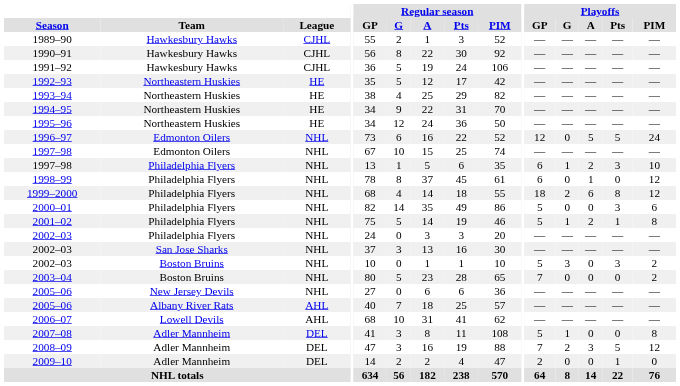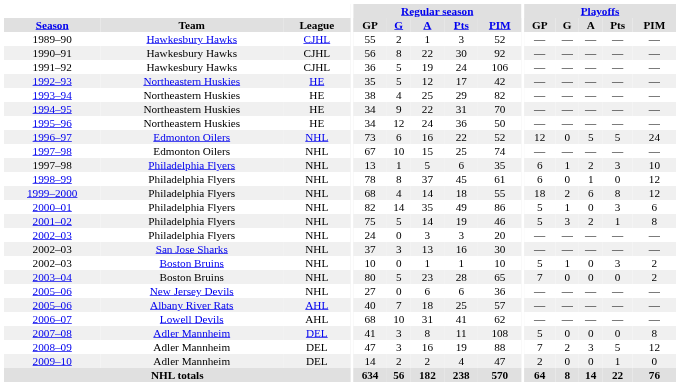 <table border="0" cellpadding="1" cellspacing="0" style="text-align:center; width:60em">
 <tr bgcolor="#e0e0e0">
 <th colspan="3"  bgcolor="#ffffff"></th>
 <th rowspan="100" bgcolor="#ffffff"></th>
 <th colspan="5"><a href='#'>Regular season</a></th>
 <th rowspan="100" bgcolor="#ffffff"></th>
 <th colspan="5"><a href='#'>Playoffs</a></th>
 </tr>
 <tr bgcolor="#e0e0e0">
 <th><a href='#'>Season</a></th>
 <th>Team</th>
 <th>League</th>
 <th>GP</th>
 <th><a href='#'>G</a></th>
 <th><a href='#'>A</a></th>
 <th><a href='#'>Pts</a></th>
 <th><a href='#'>PIM</a></th>
 <th>GP</th>
 <th>G</th>
 <th>A</th>
 <th>Pts</th>
 <th>PIM</th>
 </tr>
 <tr>
 <td>1989–90</td>
 <td><a href='#'>Hawkesbury Hawks</a></td>
 <td><a href='#'>CJHL</a></td>
 <td>55</td>
 <td>2</td>
 <td>1</td>
 <td>3</td>
 <td>52</td>
 <td>—</td>
 <td>—</td>
 <td>—</td>
 <td>—</td>
 <td>—</td>
 </tr>
 <tr bgcolor="#f0f0f0">
 <td>1990–91</td>
 <td>Hawkesbury Hawks</td>
 <td>CJHL</td>
 <td>56</td>
 <td>8</td>
 <td>22</td>
 <td>30</td>
 <td>92</td>
 <td>—</td>
 <td>—</td>
 <td>—</td>
 <td>—</td>
 <td>—</td>
 </tr>
 <tr>
 <td>1991–92</td>
 <td>Hawkesbury Hawks</td>
 <td>CJHL</td>
 <td>36</td>
 <td>5</td>
 <td>19</td>
 <td>24</td>
 <td>106</td>
 <td>—</td>
 <td>—</td>
 <td>—</td>
 <td>—</td>
 <td>—</td>
 </tr>
 <tr bgcolor="#f0f0f0">
 <td><a href='#'>1992–93</a></td>
 <td><a href='#'>Northeastern Huskies</a></td>
 <td><a href='#'>HE</a></td>
 <td>35</td>
 <td>5</td>
 <td>12</td>
 <td>17</td>
 <td>42</td>
 <td>—</td>
 <td>—</td>
 <td>—</td>
 <td>—</td>
 <td>—</td>
 </tr>
 <tr>
 <td><a href='#'>1993–94</a></td>
 <td>Northeastern Huskies</td>
 <td>HE</td>
 <td>38</td>
 <td>4</td>
 <td>25</td>
 <td>29</td>
 <td>82</td>
 <td>—</td>
 <td>—</td>
 <td>—</td>
 <td>—</td>
 <td>—</td>
 </tr>
 <tr bgcolor="#f0f0f0">
 <td><a href='#'>1994–95</a></td>
 <td>Northeastern Huskies</td>
 <td>HE</td>
 <td>34</td>
 <td>9</td>
 <td>22</td>
 <td>31</td>
 <td>70</td>
 <td>—</td>
 <td>—</td>
 <td>—</td>
 <td>—</td>
 <td>—</td>
 </tr>
 <tr>
 <td><a href='#'>1995–96</a></td>
 <td>Northeastern Huskies</td>
 <td>HE</td>
 <td>34</td>
 <td>12</td>
 <td>24</td>
 <td>36</td>
 <td>50</td>
 <td>—</td>
 <td>—</td>
 <td>—</td>
 <td>—</td>
 <td>—</td>
 </tr>
 <tr bgcolor="#f0f0f0">
 <td><a href='#'>1996–97</a></td>
 <td><a href='#'>Edmonton Oilers</a></td>
 <td><a href='#'>NHL</a></td>
 <td>73</td>
 <td>6</td>
 <td>16</td>
 <td>22</td>
 <td>52</td>
 <td>12</td>
 <td>0</td>
 <td>5</td>
 <td>5</td>
 <td>24</td>
 </tr>
 <tr>
 <td><a href='#'>1997–98</a></td>
 <td>Edmonton Oilers</td>
 <td>NHL</td>
 <td>67</td>
 <td>10</td>
 <td>15</td>
 <td>25</td>
 <td>74</td>
 <td>—</td>
 <td>—</td>
 <td>—</td>
 <td>—</td>
 <td>—</td>
 </tr>
 <tr bgcolor="#f0f0f0">
 <td>1997–98</td>
 <td><a href='#'>Philadelphia Flyers</a></td>
 <td>NHL</td>
 <td>13</td>
 <td>1</td>
 <td>5</td>
 <td>6</td>
 <td>35</td>
 <td>6</td>
 <td>1</td>
 <td>2</td>
 <td>3</td>
 <td>10</td>
 </tr>
 <tr>
 <td><a href='#'>1998–99</a></td>
 <td>Philadelphia Flyers</td>
 <td>NHL</td>
 <td>78</td>
 <td>8</td>
 <td>37</td>
 <td>45</td>
 <td>61</td>
 <td>6</td>
 <td>0</td>
 <td>1</td>
 <td>0</td>
 <td>12</td>
 </tr>
 <tr bgcolor="#f0f0f0">
 <td><a href='#'>1999–2000</a></td>
 <td>Philadelphia Flyers</td>
 <td>NHL</td>
 <td>68</td>
 <td>4</td>
 <td>14</td>
 <td>18</td>
 <td>55</td>
 <td>18</td>
 <td>2</td>
 <td>6</td>
 <td>8</td>
 <td>12</td>
 </tr>
 <tr>
 <td><a href='#'>2000–01</a></td>
 <td>Philadelphia Flyers</td>
 <td>NHL</td>
 <td>82</td>
 <td>14</td>
 <td>35</td>
 <td>49</td>
 <td>86</td>
 <td>5</td>
-<td>0</td>
+<td>1</td>
 <td>0</td>
 <td>3</td>
 <td>6</td>
 </tr>
 <tr bgcolor="#f0f0f0">
 <td><a href='#'>2001–02</a></td>
 <td>Philadelphia Flyers</td>
 <td>NHL</td>
 <td>75</td>
 <td>5</td>
 <td>14</td>
 <td>19</td>
 <td>46</td>
 <td>5</td>
-<td>1</td>
+<td>3</td>
 <td>2</td>
 <td>1</td>
 <td>8</td>
 </tr>
 <tr>
 <td><a href='#'>2002–03</a></td>
 <td>Philadelphia Flyers</td>
 <td>NHL</td>
 <td>24</td>
 <td>0</td>
 <td>3</td>
 <td>3</td>
 <td>20</td>
 <td>—</td>
 <td>—</td>
 <td>—</td>
 <td>—</td>
 <td>—</td>
 </tr>
 <tr bgcolor="#f0f0f0">
 <td>2002–03</td>
 <td><a href='#'>San Jose Sharks</a></td>
 <td>NHL</td>
 <td>37</td>
 <td>3</td>
 <td>13</td>
 <td>16</td>
 <td>30</td>
 <td>—</td>
 <td>—</td>
 <td>—</td>
 <td>—</td>
 <td>—</td>
 </tr>
 <tr>
 <td>2002–03</td>
 <td><a href='#'>Boston Bruins</a></td>
 <td>NHL</td>
 <td>10</td>
 <td>0</td>
 <td>1</td>
 <td>1</td>
 <td>10</td>
 <td>5</td>
-<td>3</td>
+<td>1</td>
 <td>0</td>
 <td>3</td>
 <td>2</td>
 </tr>
 <tr bgcolor="#f0f0f0">
 <td><a href='#'>2003–04</a></td>
 <td>Boston Bruins</td>
 <td>NHL</td>
 <td>80</td>
 <td>5</td>
 <td>23</td>
 <td>28</td>
 <td>65</td>
 <td>7</td>
 <td>0</td>
 <td>0</td>
 <td>0</td>
 <td>2</td>
 </tr>
 <tr>
 <td><a href='#'>2005–06</a></td>
 <td><a href='#'>New Jersey Devils</a></td>
 <td>NHL</td>
 <td>27</td>
 <td>0</td>
 <td>6</td>
 <td>6</td>
 <td>36</td>
 <td>—</td>
 <td>—</td>
 <td>—</td>
 <td>—</td>
 <td>—</td>
 </tr>
 <tr bgcolor="#f0f0f0">
 <td><a href='#'>2005–06</a></td>
 <td><a href='#'>Albany River Rats</a></td>
 <td><a href='#'>AHL</a></td>
 <td>40</td>
 <td>7</td>
 <td>18</td>
 <td>25</td>
 <td>57</td>
 <td>—</td>
 <td>—</td>
 <td>—</td>
 <td>—</td>
 <td>—</td>
 </tr>
 <tr>
 <td><a href='#'>2006–07</a></td>
 <td><a href='#'>Lowell Devils</a></td>
 <td>AHL</td>
 <td>68</td>
 <td>10</td>
 <td>31</td>
 <td>41</td>
 <td>62</td>
 <td>—</td>
 <td>—</td>
 <td>—</td>
 <td>—</td>
 <td>—</td>
 </tr>
 <tr bgcolor="#f0f0f0">
 <td><a href='#'>2007–08</a></td>
 <td><a href='#'>Adler Mannheim</a></td>
 <td><a href='#'>DEL</a></td>
 <td>41</td>
 <td>3</td>
 <td>8</td>
 <td>11</td>
 <td>108</td>
 <td>5</td>
-<td>1</td>
+<td>0</td>
 <td>0</td>
 <td>0</td>
 <td>8</td>
 </tr>
 <tr>
 <td><a href='#'>2008–09</a></td>
 <td>Adler Mannheim</td>
 <td>DEL</td>
 <td>47</td>
 <td>3</td>
 <td>16</td>
 <td>19</td>
 <td>88</td>
 <td>7</td>
 <td>2</td>
 <td>3</td>
 <td>5</td>
 <td>12</td>
 </tr>
 <tr bgcolor="#f0f0f0">
 <td><a href='#'>2009–10</a></td>
 <td>Adler Mannheim</td>
 <td>DEL</td>
 <td>14</td>
 <td>2</td>
 <td>2</td>
 <td>4</td>
 <td>47</td>
 <td>2</td>
 <td>0</td>
 <td>0</td>
 <td>1</td>
 <td>0</td>
 </tr>
 <tr bgcolor="#e0e0e0">
 <th colspan="3">NHL totals</th>
 <th>634</th>
 <th>56</th>
 <th>182</th>
 <th>238</th>
 <th>570</th>
 <th>64</th>
 <th>8</th>
 <th>14</th>
 <th>22</th>
 <th>76</th>
 </tr>
 </table>
